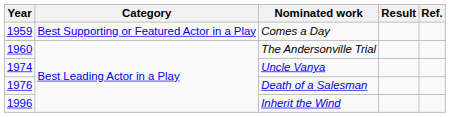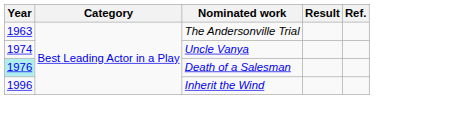 <table class="wikitable">
 <tr>
 <th>Year</th>
 <th>Category</th>
 <th>Nominated work</th>
 <th>Result</th>
 <th>Ref.</th>
 </tr>
 <tr>
-<td><a href='#'>1959</a></td>
-<td><a href='#'>Best Supporting or Featured Actor in a Play</a></td>
-<td><em>Comes a Day</em></td>
-<td></td>
-<td align="center"></td>
-</tr>
-<tr>
-<td><a href='#'>1960</a></td>
+<td><a href='#'>1963</a></td>
 <td rowspan="4"><a href='#'>Best Leading Actor in a Play</a></td>
 <td><em>The Andersonville Trial</em></td>
 <td></td>
 <td align="center"></td>
 </tr>
 <tr>
 <td><a href='#'>1974</a></td>
 <td><em><a href='#'>Uncle Vanya</a></em></td>
 <td></td>
 <td align="center"></td>
 </tr>
 <tr>
-<td><a href='#'>1976</a></td>
+<td style="background: paleturquoise;"><a href='#'>1976</a></td>
 <td><em><a href='#'>Death of a Salesman</a></em></td>
 <td></td>
 <td align="center"></td>
 </tr>
 <tr>
 <td><a href='#'>1996</a></td>
 <td><em><a href='#'>Inherit the Wind</a></em></td>
 <td></td>
 <td align="center"></td>
 </tr>
 </table>
